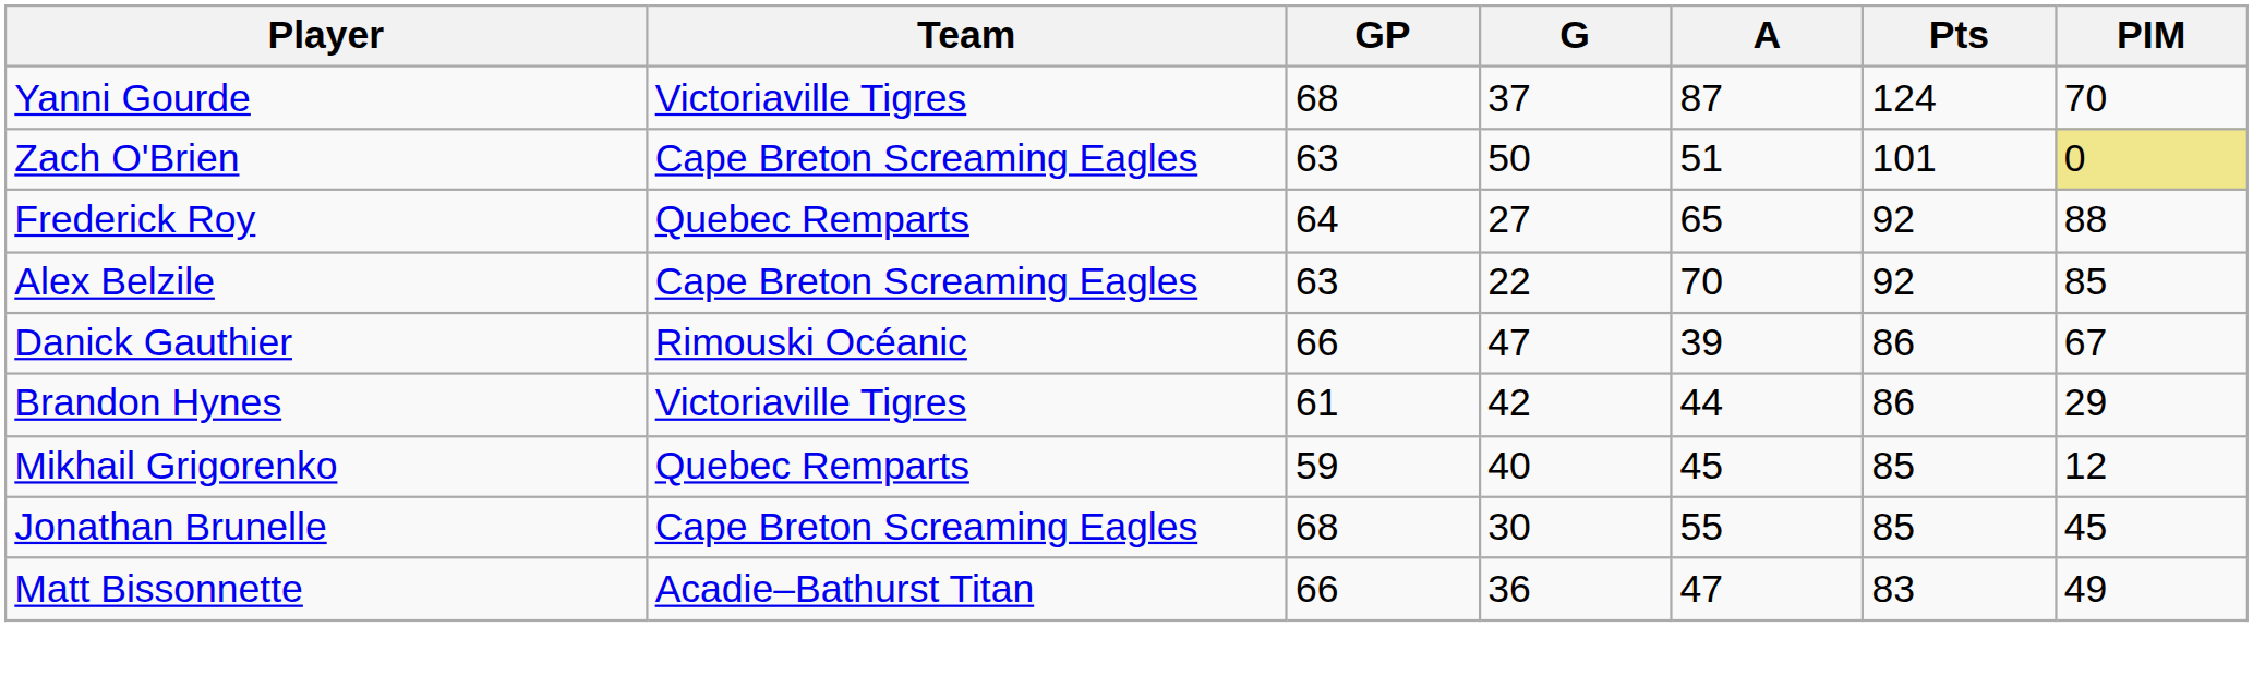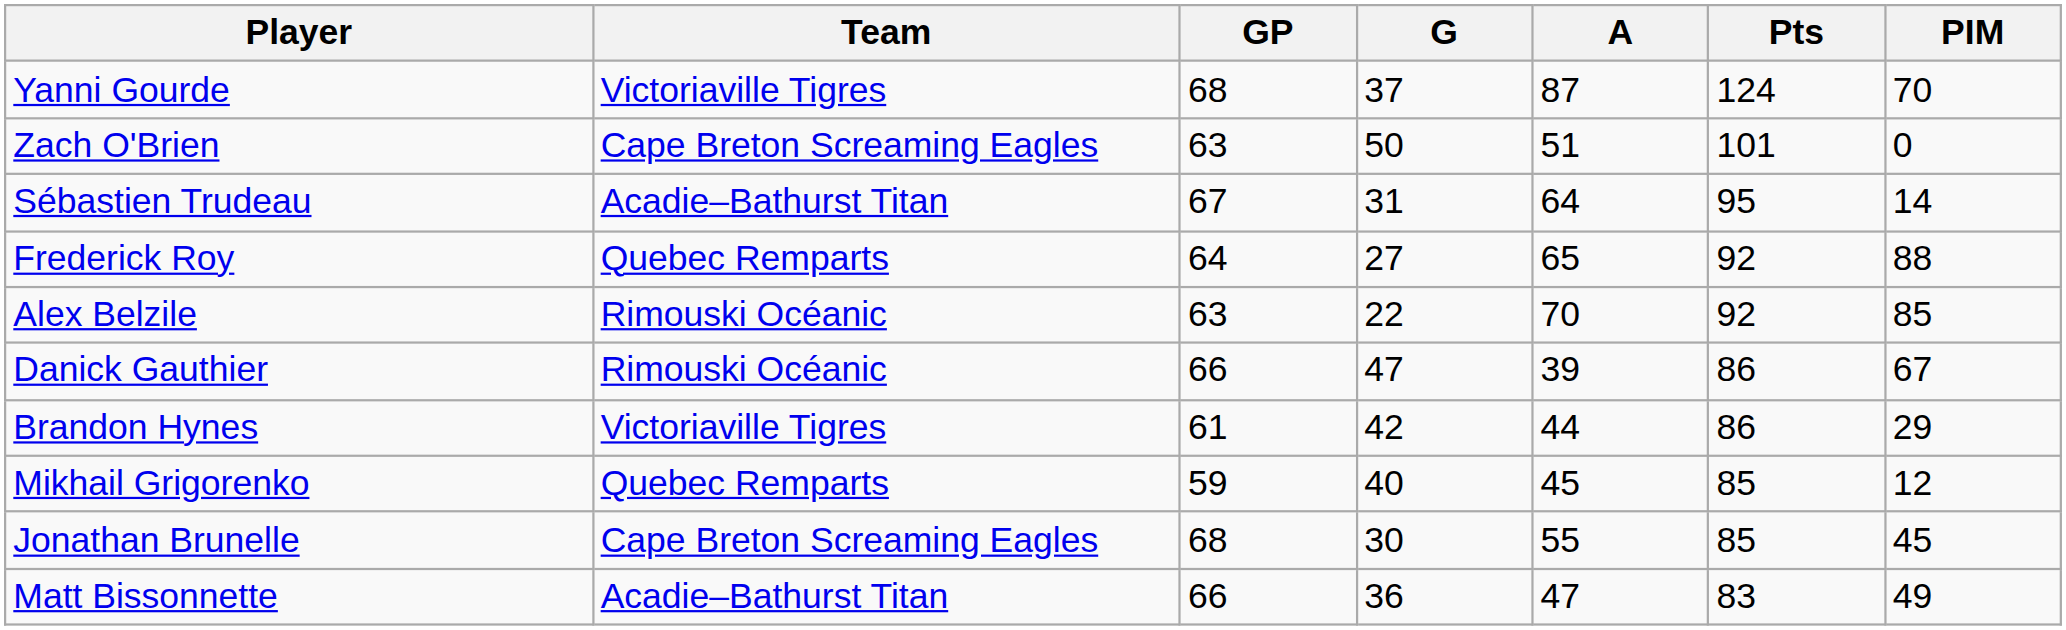 <table class="wikitable sortable">
 <tr>
 <th width=25%>Player</th>
 <th width=25%>Team</th>
 <th width=7.5%>GP</th>
 <th width=7.5%>G</th>
 <th width=7.5%>A</th>
 <th width=7.5%>Pts</th>
 <th width=7.5%>PIM</th>
 </tr>
 <tr>
 <td><a href='#'>Yanni Gourde</a></td>
 <td><a href='#'>Victoriaville Tigres</a></td>
 <td>68</td>
 <td>37</td>
 <td>87</td>
 <td>124</td>
 <td>70</td>
 </tr>
 <tr>
 <td><a href='#'>Zach O'Brien</a></td>
 <td><a href='#'>Cape Breton Screaming Eagles</a></td>
 <td>63</td>
 <td>50</td>
 <td>51</td>
 <td>101</td>
-<td style="background: khaki;">0</td>
+<td>0</td>
+</tr>
+<tr>
+<td><a href='#'>Sébastien Trudeau</a></td>
+<td><a href='#'>Acadie–Bathurst Titan</a></td>
+<td>67</td>
+<td>31</td>
+<td>64</td>
+<td>95</td>
+<td>14</td>
 </tr>
 <tr>
 <td><a href='#'>Frederick Roy</a></td>
 <td><a href='#'>Quebec Remparts</a></td>
 <td>64</td>
 <td>27</td>
 <td>65</td>
 <td>92</td>
 <td>88</td>
 </tr>
 <tr>
 <td><a href='#'>Alex Belzile</a></td>
-<td><a href='#'>Cape Breton Screaming Eagles</a></td>
+<td><a href='#'>Rimouski Océanic</a></td>
 <td>63</td>
 <td>22</td>
 <td>70</td>
 <td>92</td>
 <td>85</td>
 </tr>
 <tr>
 <td><a href='#'>Danick Gauthier</a></td>
 <td><a href='#'>Rimouski Océanic</a></td>
 <td>66</td>
 <td>47</td>
 <td>39</td>
 <td>86</td>
 <td>67</td>
 </tr>
 <tr>
 <td><a href='#'>Brandon Hynes</a></td>
 <td><a href='#'>Victoriaville Tigres</a></td>
 <td>61</td>
 <td>42</td>
 <td>44</td>
 <td>86</td>
 <td>29</td>
 </tr>
 <tr>
 <td><a href='#'>Mikhail Grigorenko</a></td>
 <td><a href='#'>Quebec Remparts</a></td>
 <td>59</td>
 <td>40</td>
 <td>45</td>
 <td>85</td>
 <td>12</td>
 </tr>
 <tr>
 <td><a href='#'>Jonathan Brunelle</a></td>
 <td><a href='#'>Cape Breton Screaming Eagles</a></td>
 <td>68</td>
 <td>30</td>
 <td>55</td>
 <td>85</td>
 <td>45</td>
 </tr>
 <tr>
 <td><a href='#'>Matt Bissonnette</a></td>
 <td><a href='#'>Acadie–Bathurst Titan</a></td>
 <td>66</td>
 <td>36</td>
 <td>47</td>
 <td>83</td>
 <td>49</td>
 </tr>
 </table>
